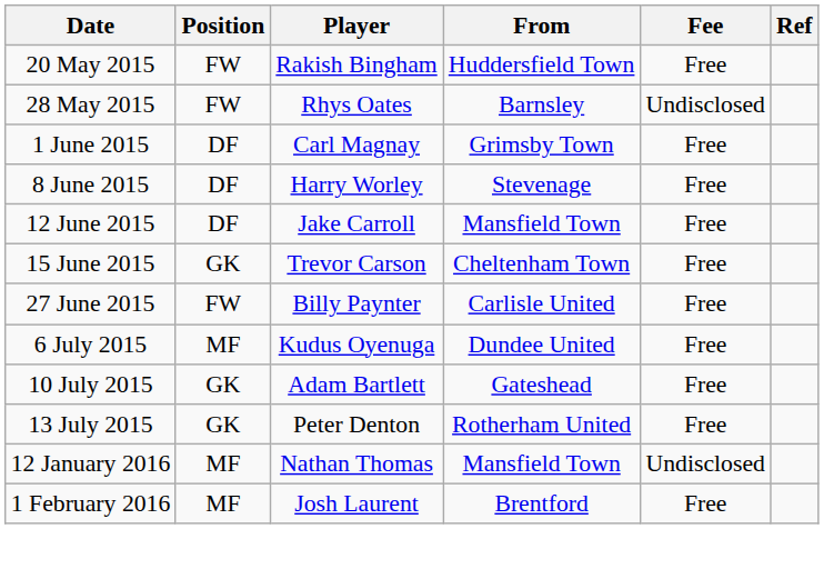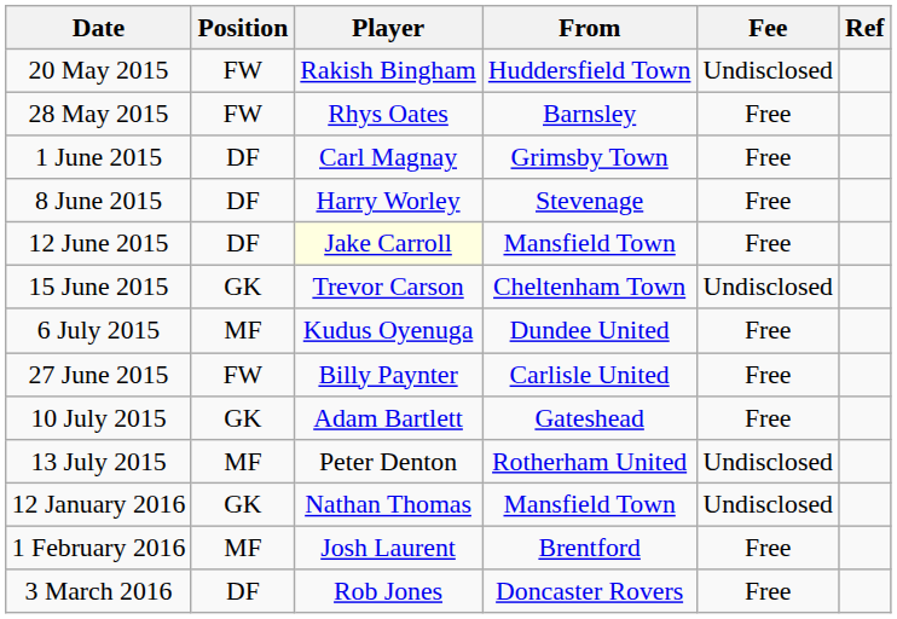 <table class="wikitable" style="font-size: 95%; text-align: center;">
 <tr>
 <th>Date</th>
 <th>Position</th>
 <th>Player</th>
 <th>From</th>
 <th>Fee</th>
 <th>Ref</th>
 </tr>
 <tr>
 <td>20 May 2015</td>
 <td>FW</td>
 <td><a href='#'>Rakish Bingham</a></td>
 <td><a href='#'>Huddersfield Town</a></td>
-<td>Free</td>
+<td>Undisclosed</td>
 <td></td>
 </tr>
 <tr>
 <td>28 May 2015</td>
 <td>FW</td>
 <td><a href='#'>Rhys Oates</a></td>
 <td><a href='#'>Barnsley</a></td>
-<td>Undisclosed</td>
+<td>Free</td>
 <td></td>
 </tr>
 <tr>
 <td>1 June 2015</td>
 <td>DF</td>
 <td><a href='#'>Carl Magnay</a></td>
 <td><a href='#'>Grimsby Town</a></td>
 <td>Free</td>
 <td></td>
 </tr>
 <tr>
 <td>8 June 2015</td>
 <td>DF</td>
 <td><a href='#'>Harry Worley</a></td>
 <td><a href='#'>Stevenage</a></td>
 <td>Free</td>
 <td></td>
 </tr>
 <tr>
 <td>12 June 2015</td>
 <td>DF</td>
-<td><a href='#'>Jake Carroll</a></td>
+<td style="background: lightyellow;"><a href='#'>Jake Carroll</a></td>
 <td><a href='#'>Mansfield Town</a></td>
 <td>Free</td>
 <td></td>
 </tr>
 <tr>
 <td>15 June 2015</td>
 <td>GK</td>
 <td><a href='#'>Trevor Carson</a></td>
 <td><a href='#'>Cheltenham Town</a></td>
+<td>Undisclosed</td>
+<td></td>
+</tr>
+<tr>
+<td>6 July 2015</td>
+<td>MF</td>
+<td><a href='#'>Kudus Oyenuga</a></td>
+<td><a href='#'>Dundee United</a></td>
 <td>Free</td>
 <td></td>
 </tr>
 <tr>
 <td>27 June 2015</td>
 <td>FW</td>
 <td><a href='#'>Billy Paynter</a></td>
 <td><a href='#'>Carlisle United</a></td>
-<td>Free</td>
-<td></td>
-</tr>
-<tr>
-<td>6 July 2015</td>
-<td>MF</td>
-<td><a href='#'>Kudus Oyenuga</a></td>
-<td><a href='#'>Dundee United</a></td>
 <td>Free</td>
 <td></td>
 </tr>
 <tr>
 <td>10 July 2015</td>
 <td>GK</td>
 <td><a href='#'>Adam Bartlett</a></td>
 <td><a href='#'>Gateshead</a></td>
 <td>Free</td>
 <td></td>
 </tr>
 <tr>
 <td>13 July 2015</td>
-<td>GK</td>
+<td>MF</td>
 <td>Peter Denton</td>
 <td><a href='#'>Rotherham United</a></td>
-<td>Free</td>
+<td>Undisclosed</td>
 <td></td>
 </tr>
 <tr>
 <td>12 January 2016</td>
-<td>MF</td>
+<td>GK</td>
 <td><a href='#'>Nathan Thomas</a></td>
 <td><a href='#'>Mansfield Town</a></td>
 <td>Undisclosed</td>
 <td></td>
 </tr>
 <tr>
 <td>1 February 2016</td>
 <td>MF</td>
 <td><a href='#'>Josh Laurent</a></td>
 <td><a href='#'>Brentford</a></td>
 <td>Free</td>
 <td></td>
 </tr>
+<tr>
+<td>3 March 2016</td>
+<td>DF</td>
+<td><a href='#'>Rob Jones</a></td>
+<td><a href='#'>Doncaster Rovers</a></td>
+<td>Free</td>
+<td></td>
+</tr>
 </table>
